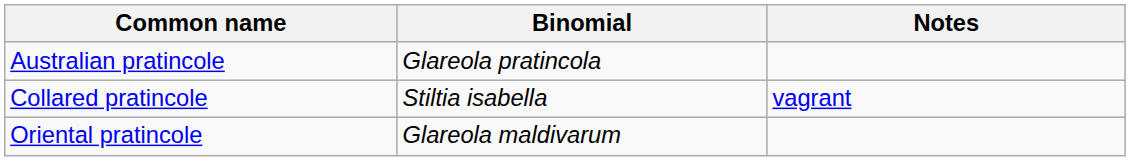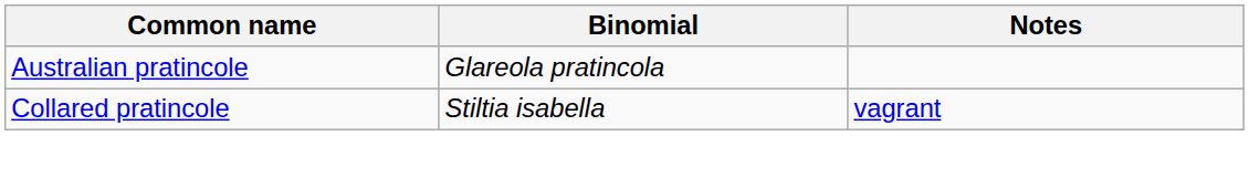 <table style="width:60%;" class="wikitable">
 <tr>
 <th width=35%>Common name</th>
 <th width=33%>Binomial</th>
 <th width=32%>Notes</th>
 </tr>
 <tr>
 <td><a href='#'>Australian pratincole</a></td>
 <td><em>Glareola pratincola</em></td>
 <td></td>
 </tr>
 <tr>
 <td><a href='#'>Collared pratincole</a></td>
 <td><em>Stiltia isabella</em></td>
 <td><a href='#'>vagrant</a></td>
 </tr>
-<tr>
-<td><a href='#'>Oriental pratincole</a></td>
-<td><em>Glareola maldivarum</em></td>
-<td></td>
-</tr>
 </table>
